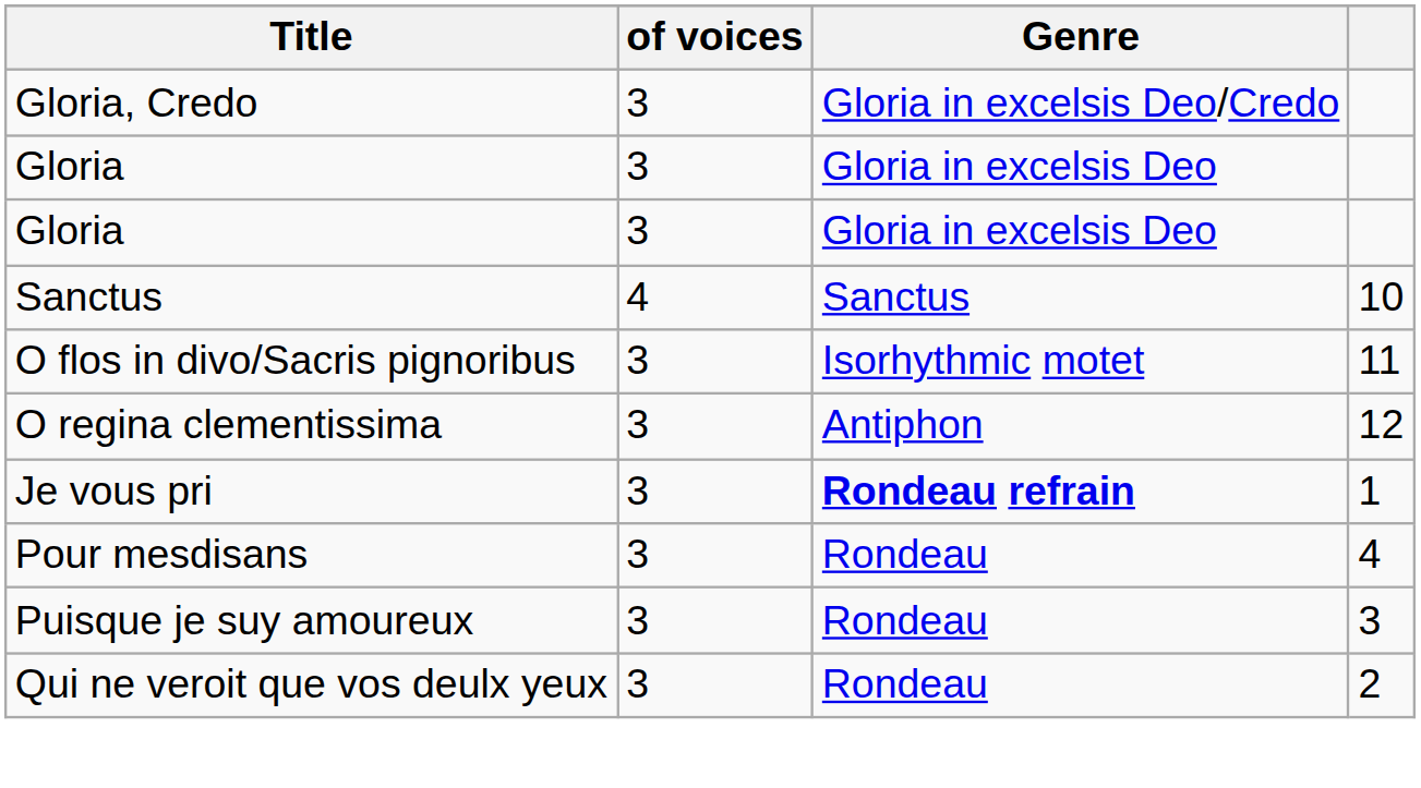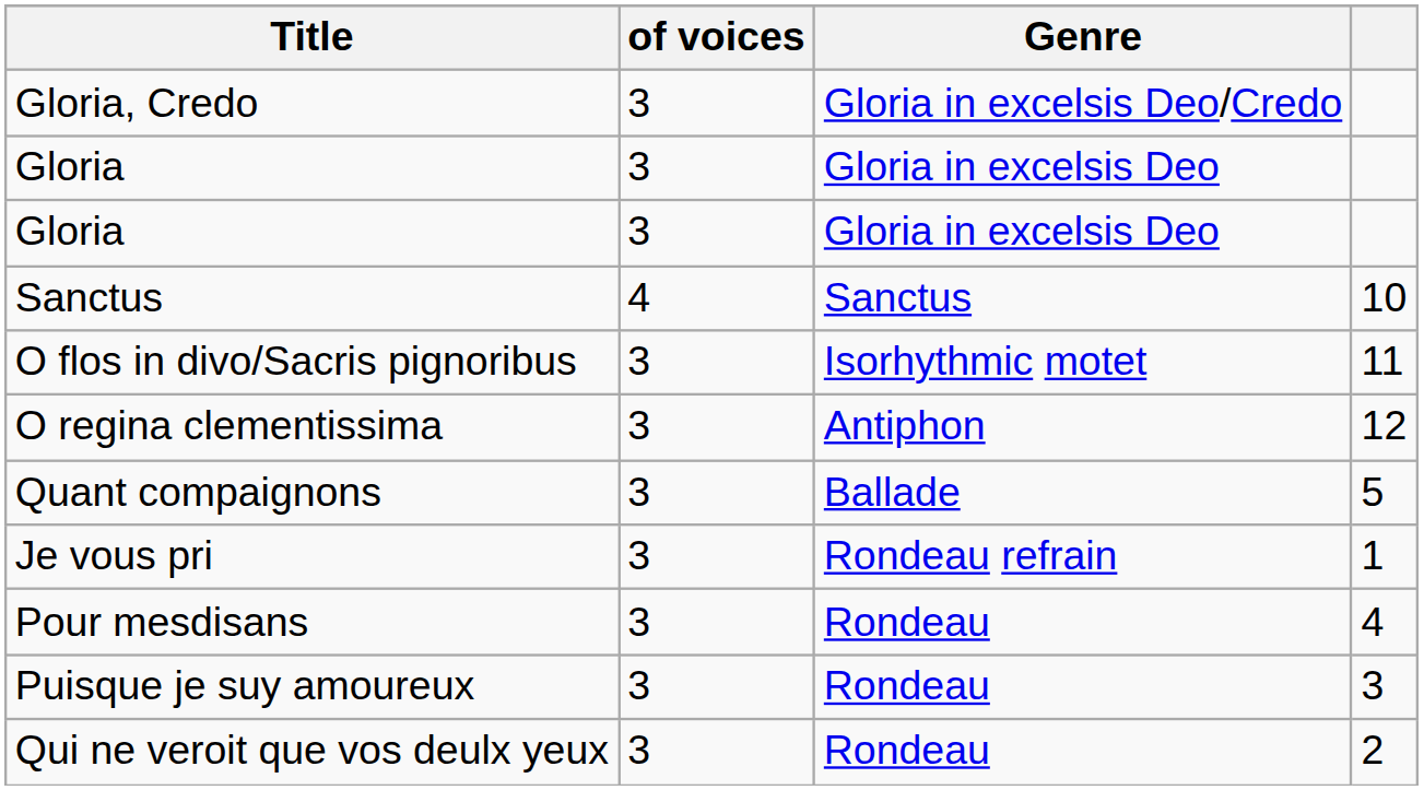 <table class = "wikitable sortable plainrowheaders">
 <tr>
 </tr>
 <tr>
 <th scope="col">Title</th>
 <th scope="col"> of voices</th>
 <th scope="col">Genre</th>
 <th scope="col"></th>
 </tr>
 <tr>
 <td>Gloria, Credo</td>
 <td>3</td>
 <td><a href='#'>Gloria in excelsis Deo</a>/<a href='#'>Credo</a></td>
 <td></td>
 </tr>
 <tr>
 <td>Gloria</td>
 <td>3</td>
 <td><a href='#'>Gloria in excelsis Deo</a></td>
 <td></td>
 </tr>
 <tr>
 <td>Gloria</td>
 <td>3</td>
 <td><a href='#'>Gloria in excelsis Deo</a></td>
 <td></td>
 </tr>
 <tr>
 <td>Sanctus</td>
 <td>4</td>
 <td><a href='#'>Sanctus</a></td>
 <td> 10</td>
 </tr>
 <tr>
 <td>O flos in divo/Sacris pignoribus</td>
 <td>3</td>
 <td><a href='#'>Isorhythmic</a> <a href='#'>motet</a></td>
 <td> 11</td>
 </tr>
 <tr>
 <td>O regina clementissima</td>
 <td>3</td>
 <td><a href='#'>Antiphon</a></td>
 <td> 12</td>
 </tr>
 <tr>
+<td>Quant compaignons</td>
+<td>3</td>
+<td><a href='#'>Ballade</a></td>
+<td> 5</td>
+</tr>
+<tr>
 <td>Je vous pri</td>
 <td>3</td>
-<td><strong><a href='#'>Rondeau</a> <a href='#'>refrain</a></strong></td>
+<td><a href='#'>Rondeau</a> <a href='#'>refrain</a></td>
 <td> 1</td>
 </tr>
 <tr>
 <td>Pour mesdisans</td>
 <td>3</td>
 <td><a href='#'>Rondeau</a></td>
 <td> 4</td>
 </tr>
 <tr>
 <td>Puisque je suy amoureux</td>
 <td>3</td>
 <td><a href='#'>Rondeau</a></td>
 <td> 3</td>
 </tr>
 <tr>
 <td>Qui ne veroit que vos deulx yeux</td>
 <td>3</td>
 <td><a href='#'>Rondeau</a></td>
 <td> 2</td>
 </tr>
 </table>
